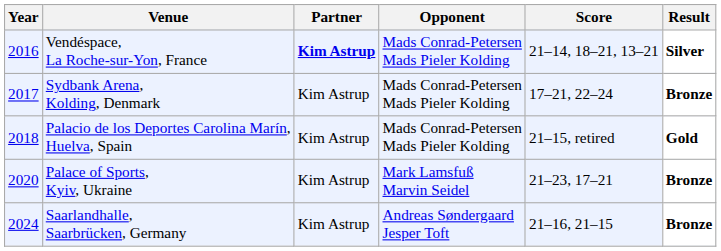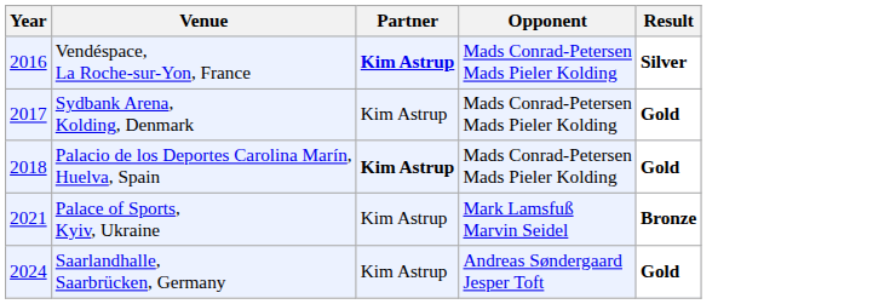 <table class="sortable wikitable" style="font-size: 90%;">
 <tr>
 <th>Year</th>
 <th>Venue</th>
 <th>Partner</th>
 <th>Opponent</th>
-<th>Score</th>
 <th>Result</th>
 </tr>
 <tr style="background:#ECF2FF">
 <td align="center"><a href='#'>2016</a></td>
 <td align="left">Vendéspace,<br><a href='#'>La Roche-sur-Yon</a>, France</td>
 <td align="left"><strong> <a href='#'>Kim Astrup</a></strong></td>
 <td align="left"> <a href='#'>Mads Conrad-Petersen</a><br> <a href='#'>Mads Pieler Kolding</a></td>
-<td align="left">21–14, 18–21, 13–21</td>
 <td style="text-align:left; background:white"> <strong>Silver</strong></td>
 </tr>
 <tr style="background:#ECF2FF">
 <td align="center"><a href='#'>2017</a></td>
 <td align="left"><a href='#'>Sydbank Arena</a>,<br><a href='#'>Kolding</a>, Denmark</td>
 <td align="left"> Kim Astrup</td>
 <td align="left"> Mads Conrad-Petersen<br> Mads Pieler Kolding</td>
-<td align="left">17–21, 22–24</td>
-<td style="text-align:left; background:white"> <strong>Bronze</strong></td>
+<td style="text-align:left; background:white"> <strong>Gold</strong></td>
 </tr>
 <tr style="background:#ECF2FF">
 <td align="center"><a href='#'>2018</a></td>
 <td align="left"><a href='#'>Palacio de los Deportes Carolina Marín</a>,<br><a href='#'>Huelva</a>, Spain</td>
-<td align="left"> Kim Astrup</td>
+<td align="left"><strong> Kim Astrup</strong></td>
 <td align="left"> Mads Conrad-Petersen<br> Mads Pieler Kolding</td>
-<td align="left">21–15, retired</td>
 <td style="text-align:left; background:white"> <strong>Gold</strong></td>
 </tr>
 <tr style="background:#ECF2FF">
-<td align="center"><a href='#'>2020</a></td>
+<td align="center"><a href='#'>2021</a></td>
 <td align="left"><a href='#'>Palace of Sports</a>,<br><a href='#'>Kyiv</a>, Ukraine</td>
 <td align="left"> Kim Astrup</td>
 <td align="left"> <a href='#'>Mark Lamsfuß</a><br> <a href='#'>Marvin Seidel</a></td>
-<td align="left">21–23, 17–21</td>
 <td style="text-align:left; background:white"> <strong>Bronze</strong></td>
 </tr>
 <tr style="background:#ECF2FF">
 <td align="center"><a href='#'>2024</a></td>
 <td align="left"><a href='#'>Saarlandhalle</a>,<br><a href='#'>Saarbrücken</a>, Germany</td>
 <td align="left"> Kim Astrup</td>
 <td align="left"> <a href='#'>Andreas Søndergaard</a><br> <a href='#'>Jesper Toft</a></td>
-<td align="left">21–16, 21–15</td>
-<td style="text-align:left; background:white"> <strong>Bronze</strong></td>
+<td style="text-align:left; background:white"> <strong>Gold</strong></td>
 </tr>
 </table>
